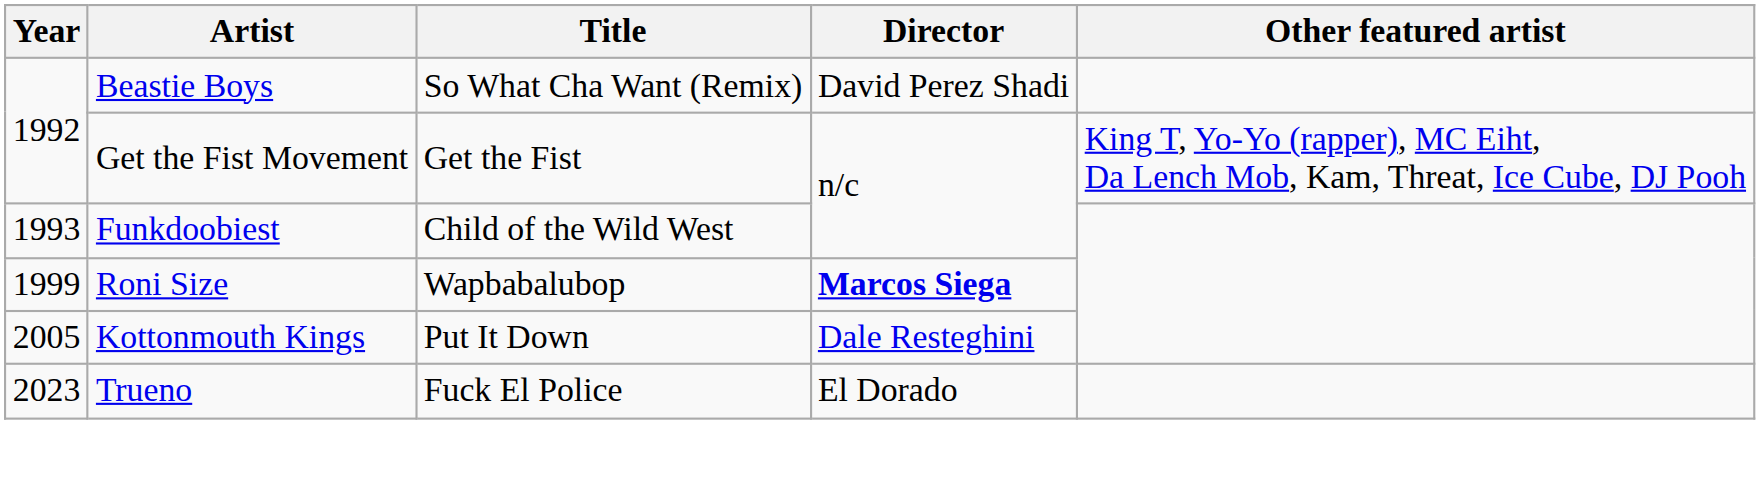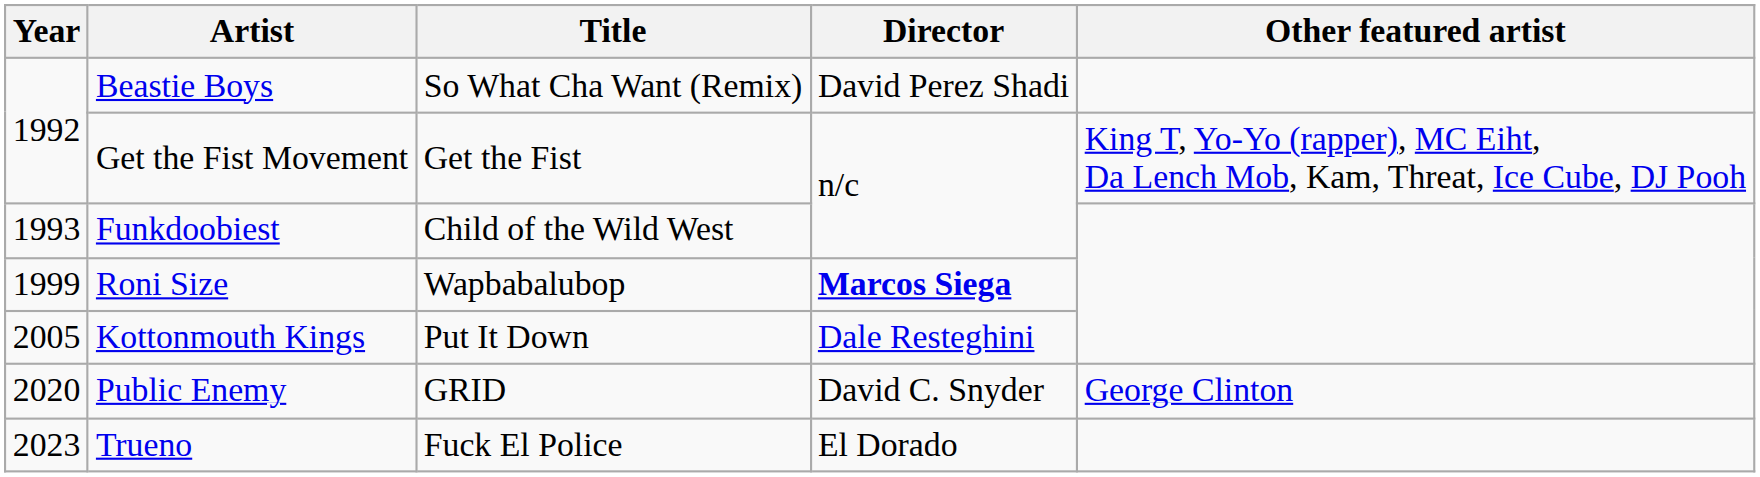 <table class="wikitable">
 <tr>
 <th>Year</th>
 <th>Artist</th>
 <th>Title</th>
 <th>Director</th>
 <th>Other featured artist</th>
 </tr>
 <tr>
 <td rowspan="2">1992</td>
 <td><a href='#'>Beastie Boys</a></td>
 <td>So What Cha Want (Remix)</td>
 <td>David Perez Shadi</td>
 <td></td>
 </tr>
 <tr>
 <td>Get the Fist Movement</td>
 <td>Get the Fist</td>
 <td rowspan="2">n/c</td>
 <td><a href='#'>King T</a>, <a href='#'>Yo-Yo (rapper)</a>, <a href='#'>MC Eiht</a>,<br><a href='#'>Da Lench Mob</a>, Kam, Threat, <a href='#'>Ice Cube</a>, <a href='#'>DJ Pooh</a></td>
 </tr>
 <tr>
 <td>1993</td>
 <td><a href='#'>Funkdoobiest</a></td>
 <td>Child of the Wild West</td>
 <td rowspan="3"></td>
 </tr>
 <tr>
 <td>1999</td>
 <td><a href='#'>Roni Size</a></td>
 <td>Wapbabalubop</td>
 <td><strong><a href='#'>Marcos Siega</a></strong></td>
 </tr>
 <tr>
 <td>2005</td>
 <td><a href='#'>Kottonmouth Kings</a></td>
 <td>Put It Down</td>
 <td><a href='#'>Dale Resteghini</a></td>
 </tr>
 <tr>
+<td>2020</td>
+<td><a href='#'>Public Enemy</a></td>
+<td>GRID</td>
+<td>David C. Snyder</td>
+<td><a href='#'>George Clinton</a></td>
+</tr>
+<tr>
 <td>2023</td>
 <td><a href='#'>Trueno</a></td>
 <td>Fuck El Police</td>
 <td>El Dorado</td>
 <td></td>
 </tr>
 </table>
